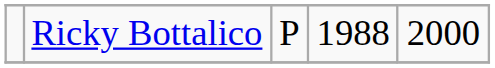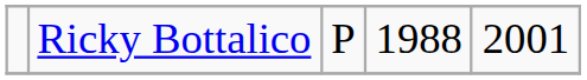 <table class="wikitable" style="margin: 1em auto 1em auto">
 <tr style="text-align:center;">
 </tr>
 <tr>
 <td><strong><big></big></strong></td>
 <td><a href='#'>Ricky Bottalico</a></td>
 <td>P</td>
 <td>1988</td>
-<td>2000</td>
+<td>2001</td>
 </tr>
 <tr>
 </tr>
 </table>
